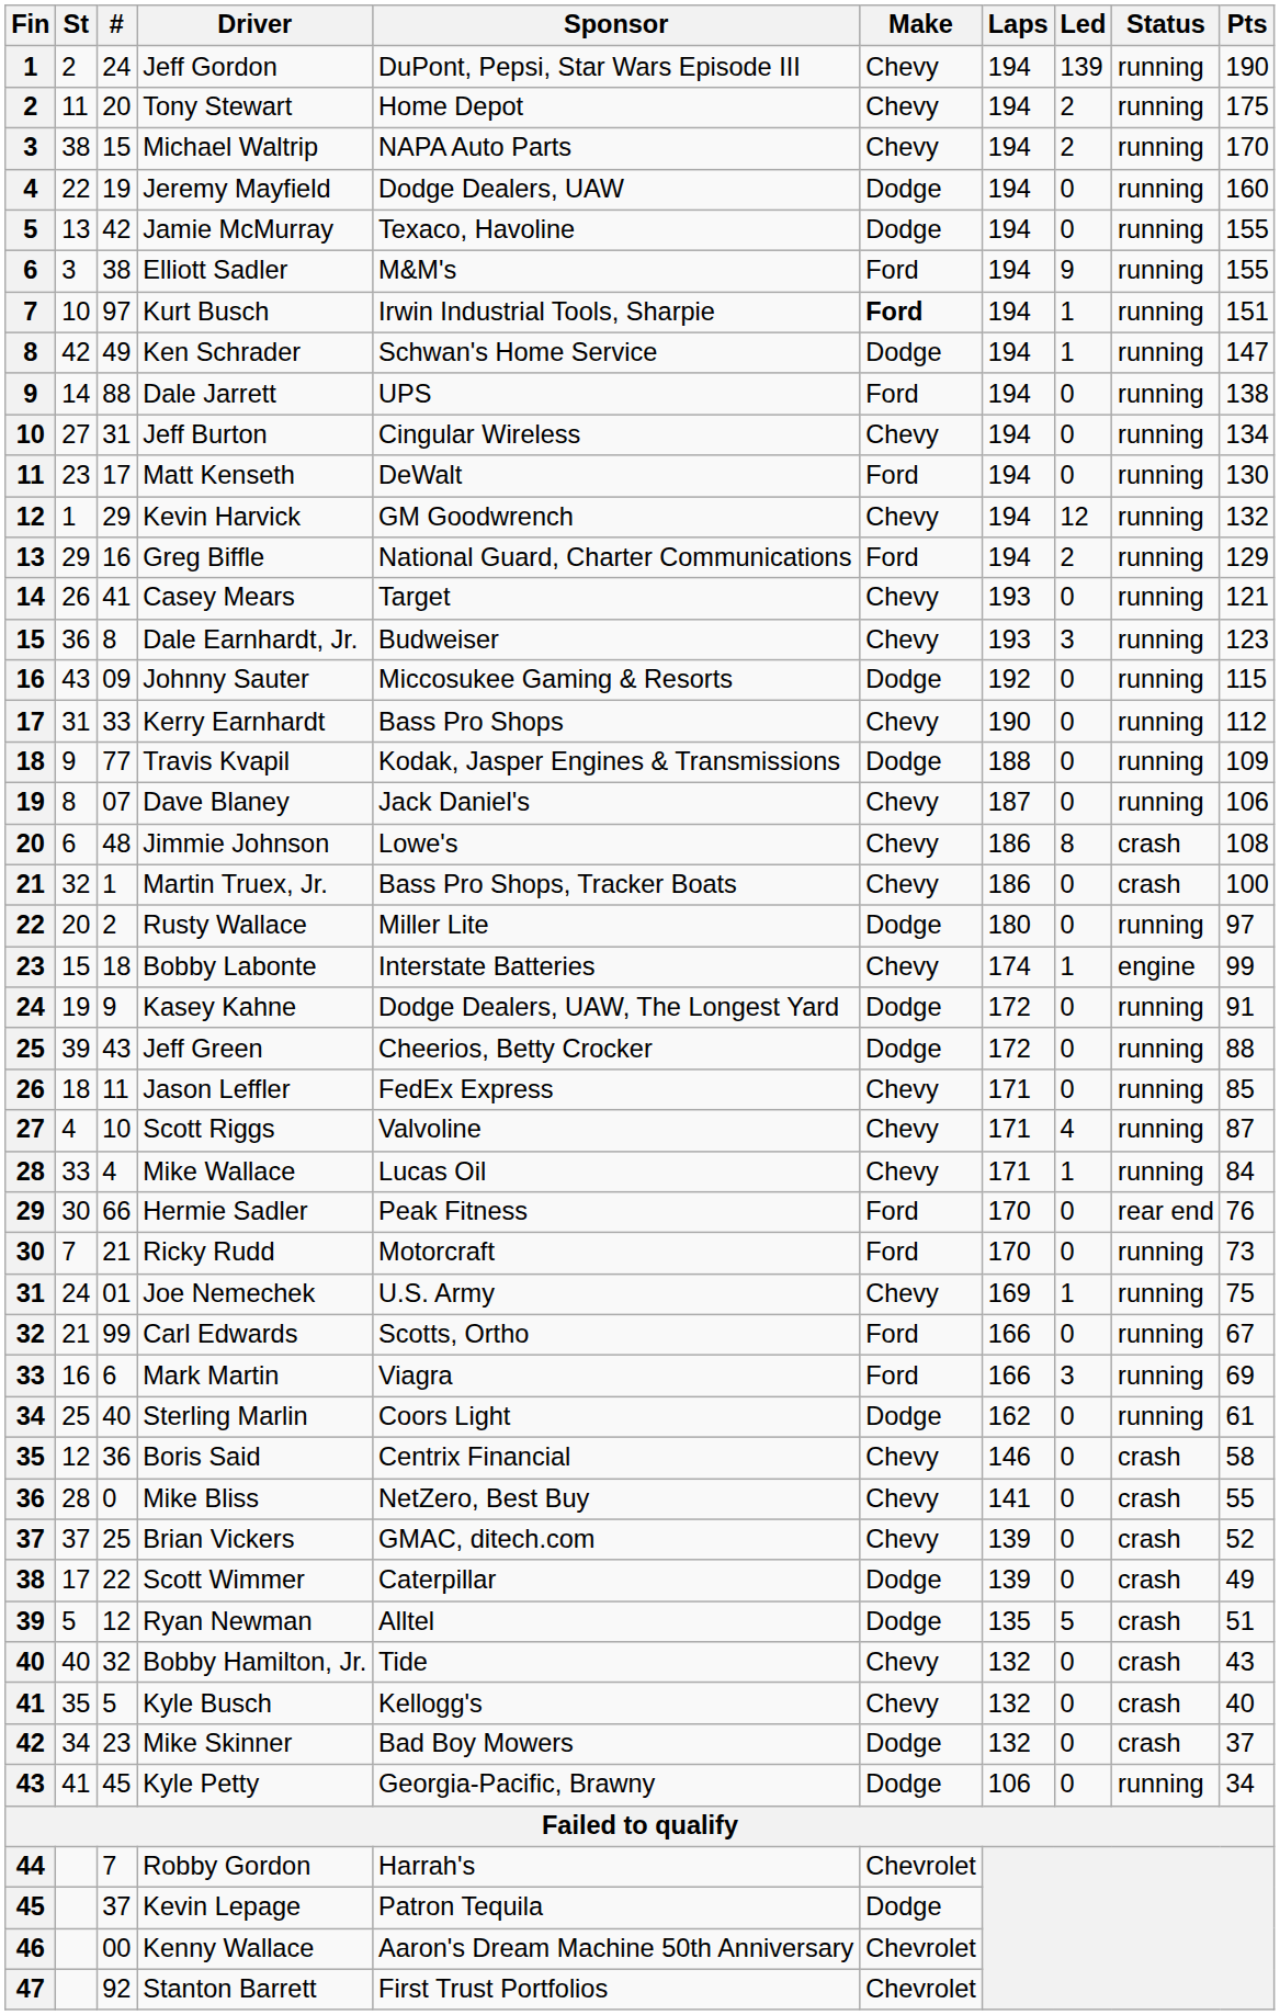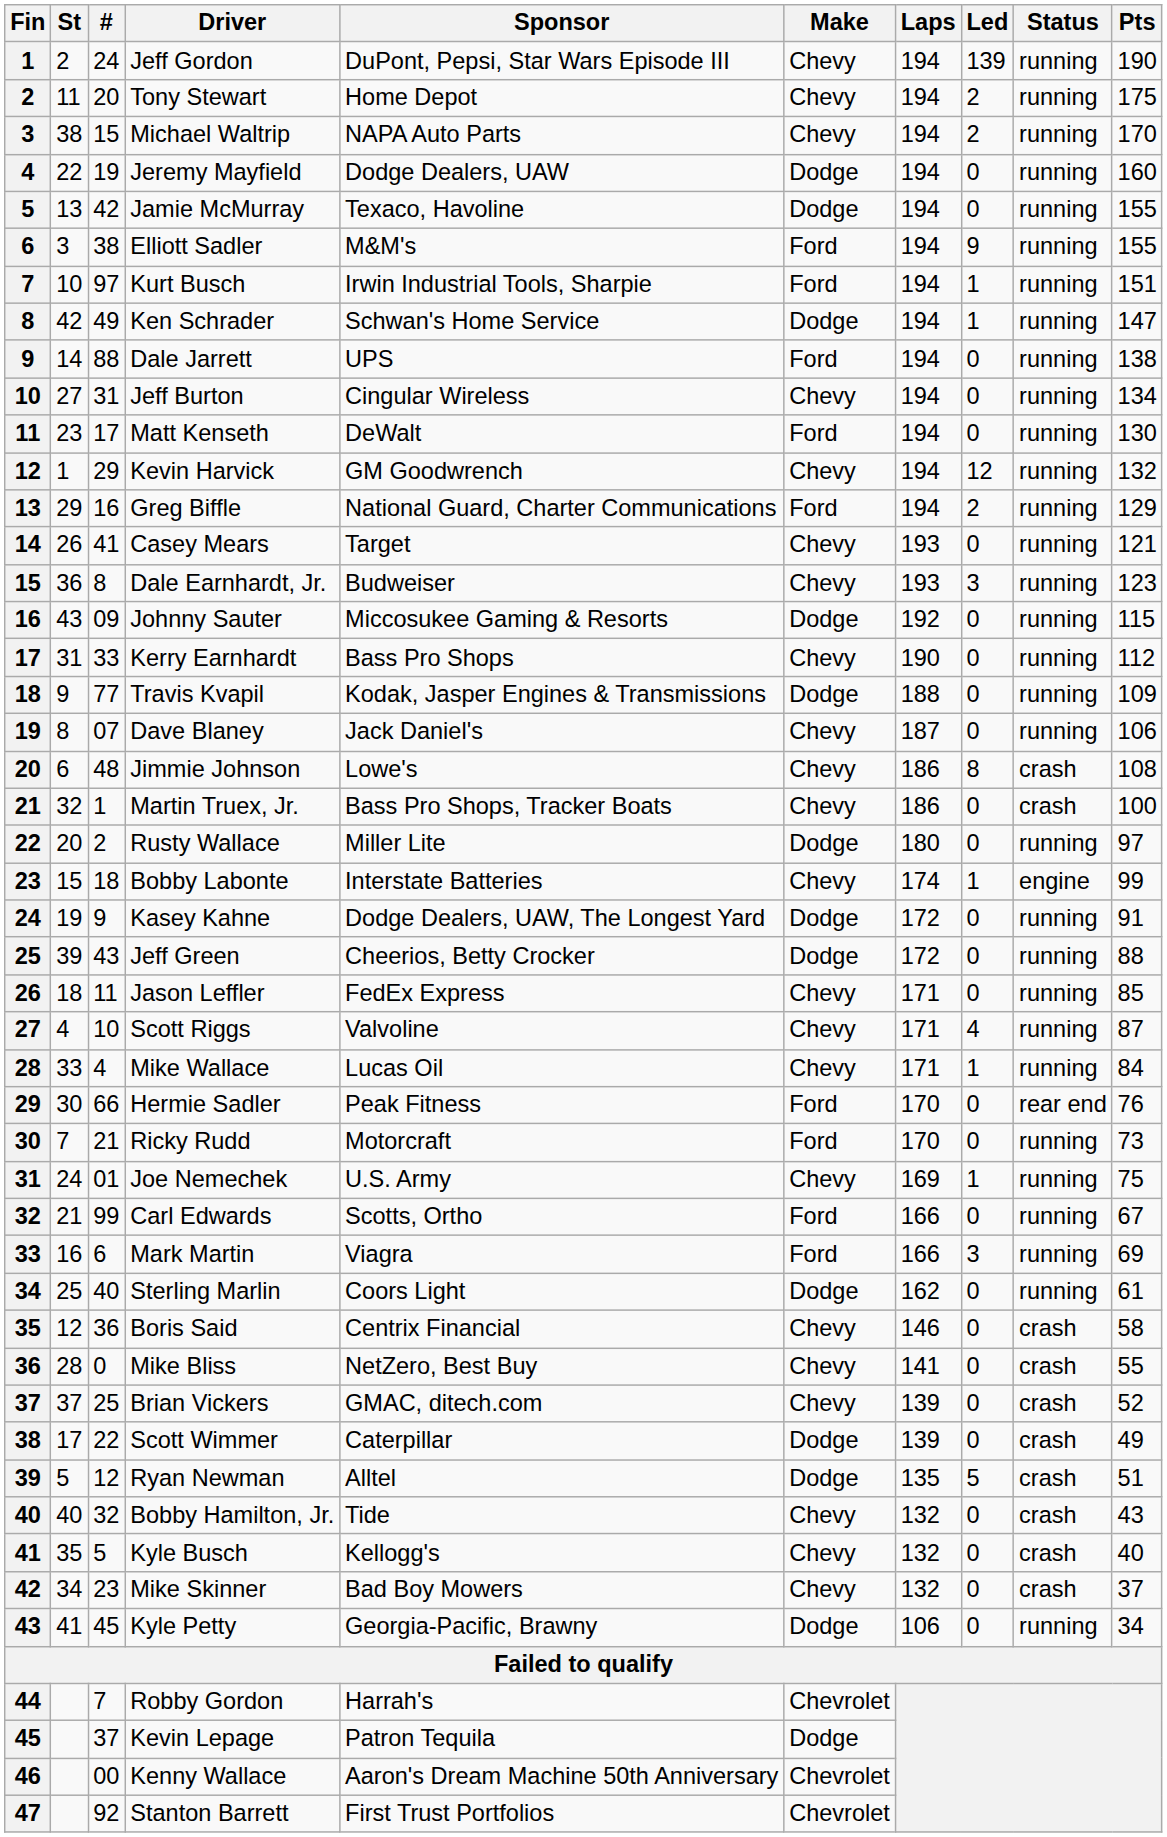 <table class="wikitable sortable">
 <tr>
 <th>Fin</th>
 <th>St</th>
 <th>#</th>
 <th>Driver</th>
 <th>Sponsor</th>
 <th>Make</th>
 <th>Laps</th>
 <th>Led</th>
 <th>Status</th>
 <th>Pts</th>
 </tr>
 <tr>
 <th>1</th>
 <td>2</td>
 <td>24</td>
 <td>Jeff Gordon</td>
 <td>DuPont, Pepsi, Star Wars Episode III</td>
 <td>Chevy</td>
 <td>194</td>
 <td>139</td>
 <td>running</td>
 <td>190</td>
 </tr>
 <tr>
 <th>2</th>
 <td>11</td>
 <td>20</td>
 <td>Tony Stewart</td>
 <td>Home Depot</td>
 <td>Chevy</td>
 <td>194</td>
 <td>2</td>
 <td>running</td>
 <td>175</td>
 </tr>
 <tr>
 <th>3</th>
 <td>38</td>
 <td>15</td>
 <td>Michael Waltrip</td>
 <td>NAPA Auto Parts</td>
 <td>Chevy</td>
 <td>194</td>
 <td>2</td>
 <td>running</td>
 <td>170</td>
 </tr>
 <tr>
 <th>4</th>
 <td>22</td>
 <td>19</td>
 <td>Jeremy Mayfield</td>
 <td>Dodge Dealers, UAW</td>
 <td>Dodge</td>
 <td>194</td>
 <td>0</td>
 <td>running</td>
 <td>160</td>
 </tr>
 <tr>
 <th>5</th>
 <td>13</td>
 <td>42</td>
 <td>Jamie McMurray</td>
 <td>Texaco, Havoline</td>
 <td>Dodge</td>
 <td>194</td>
 <td>0</td>
 <td>running</td>
 <td>155</td>
 </tr>
 <tr>
 <th>6</th>
 <td>3</td>
 <td>38</td>
 <td>Elliott Sadler</td>
 <td>M&M's</td>
 <td>Ford</td>
 <td>194</td>
 <td>9</td>
 <td>running</td>
 <td>155</td>
 </tr>
 <tr>
 <th>7</th>
 <td>10</td>
 <td>97</td>
 <td>Kurt Busch</td>
 <td>Irwin Industrial Tools, Sharpie</td>
-<td><strong>Ford</strong></td>
+<td>Ford</td>
 <td>194</td>
 <td>1</td>
 <td>running</td>
 <td>151</td>
 </tr>
 <tr>
 <th>8</th>
 <td>42</td>
 <td>49</td>
 <td>Ken Schrader</td>
 <td>Schwan's Home Service</td>
 <td>Dodge</td>
 <td>194</td>
 <td>1</td>
 <td>running</td>
 <td>147</td>
 </tr>
 <tr>
 <th>9</th>
 <td>14</td>
 <td>88</td>
 <td>Dale Jarrett</td>
 <td>UPS</td>
 <td>Ford</td>
 <td>194</td>
 <td>0</td>
 <td>running</td>
 <td>138</td>
 </tr>
 <tr>
 <th>10</th>
 <td>27</td>
 <td>31</td>
 <td>Jeff Burton</td>
 <td>Cingular Wireless</td>
 <td>Chevy</td>
 <td>194</td>
 <td>0</td>
 <td>running</td>
 <td>134</td>
 </tr>
 <tr>
 <th>11</th>
 <td>23</td>
 <td>17</td>
 <td>Matt Kenseth</td>
 <td>DeWalt</td>
 <td>Ford</td>
 <td>194</td>
 <td>0</td>
 <td>running</td>
 <td>130</td>
 </tr>
 <tr>
 <th>12</th>
 <td>1</td>
 <td>29</td>
 <td>Kevin Harvick</td>
 <td>GM Goodwrench</td>
 <td>Chevy</td>
 <td>194</td>
 <td>12</td>
 <td>running</td>
 <td>132</td>
 </tr>
 <tr>
 <th>13</th>
 <td>29</td>
 <td>16</td>
 <td>Greg Biffle</td>
 <td>National Guard, Charter Communications</td>
 <td>Ford</td>
 <td>194</td>
 <td>2</td>
 <td>running</td>
 <td>129</td>
 </tr>
 <tr>
 <th>14</th>
 <td>26</td>
 <td>41</td>
 <td>Casey Mears</td>
 <td>Target</td>
 <td>Chevy</td>
 <td>193</td>
 <td>0</td>
 <td>running</td>
 <td>121</td>
 </tr>
 <tr>
 <th>15</th>
 <td>36</td>
 <td>8</td>
 <td>Dale Earnhardt, Jr.</td>
 <td>Budweiser</td>
 <td>Chevy</td>
 <td>193</td>
 <td>3</td>
 <td>running</td>
 <td>123</td>
 </tr>
 <tr>
 <th>16</th>
 <td>43</td>
 <td>09</td>
 <td>Johnny Sauter</td>
 <td>Miccosukee Gaming & Resorts</td>
 <td>Dodge</td>
 <td>192</td>
 <td>0</td>
 <td>running</td>
 <td>115</td>
 </tr>
 <tr>
 <th>17</th>
 <td>31</td>
 <td>33</td>
 <td>Kerry Earnhardt</td>
 <td>Bass Pro Shops</td>
 <td>Chevy</td>
 <td>190</td>
 <td>0</td>
 <td>running</td>
 <td>112</td>
 </tr>
 <tr>
 <th>18</th>
 <td>9</td>
 <td>77</td>
 <td>Travis Kvapil</td>
 <td>Kodak, Jasper Engines & Transmissions</td>
 <td>Dodge</td>
 <td>188</td>
 <td>0</td>
 <td>running</td>
 <td>109</td>
 </tr>
 <tr>
 <th>19</th>
 <td>8</td>
 <td>07</td>
 <td>Dave Blaney</td>
 <td>Jack Daniel's</td>
 <td>Chevy</td>
 <td>187</td>
 <td>0</td>
 <td>running</td>
 <td>106</td>
 </tr>
 <tr>
 <th>20</th>
 <td>6</td>
 <td>48</td>
 <td>Jimmie Johnson</td>
 <td>Lowe's</td>
 <td>Chevy</td>
 <td>186</td>
 <td>8</td>
 <td>crash</td>
 <td>108</td>
 </tr>
 <tr>
 <th>21</th>
 <td>32</td>
 <td>1</td>
 <td>Martin Truex, Jr.</td>
 <td>Bass Pro Shops, Tracker Boats</td>
 <td>Chevy</td>
 <td>186</td>
 <td>0</td>
 <td>crash</td>
 <td>100</td>
 </tr>
 <tr>
 <th>22</th>
 <td>20</td>
 <td>2</td>
 <td>Rusty Wallace</td>
 <td>Miller Lite</td>
 <td>Dodge</td>
 <td>180</td>
 <td>0</td>
 <td>running</td>
 <td>97</td>
 </tr>
 <tr>
 <th>23</th>
 <td>15</td>
 <td>18</td>
 <td>Bobby Labonte</td>
 <td>Interstate Batteries</td>
 <td>Chevy</td>
 <td>174</td>
 <td>1</td>
 <td>engine</td>
 <td>99</td>
 </tr>
 <tr>
 <th>24</th>
 <td>19</td>
 <td>9</td>
 <td>Kasey Kahne</td>
 <td>Dodge Dealers, UAW, The Longest Yard</td>
 <td>Dodge</td>
 <td>172</td>
 <td>0</td>
 <td>running</td>
 <td>91</td>
 </tr>
 <tr>
 <th>25</th>
 <td>39</td>
 <td>43</td>
 <td>Jeff Green</td>
 <td>Cheerios, Betty Crocker</td>
 <td>Dodge</td>
 <td>172</td>
 <td>0</td>
 <td>running</td>
 <td>88</td>
 </tr>
 <tr>
 <th>26</th>
 <td>18</td>
 <td>11</td>
 <td>Jason Leffler</td>
 <td>FedEx Express</td>
 <td>Chevy</td>
 <td>171</td>
 <td>0</td>
 <td>running</td>
 <td>85</td>
 </tr>
 <tr>
 <th>27</th>
 <td>4</td>
 <td>10</td>
 <td>Scott Riggs</td>
 <td>Valvoline</td>
 <td>Chevy</td>
 <td>171</td>
 <td>4</td>
 <td>running</td>
 <td>87</td>
 </tr>
 <tr>
 <th>28</th>
 <td>33</td>
 <td>4</td>
 <td>Mike Wallace</td>
 <td>Lucas Oil</td>
 <td>Chevy</td>
 <td>171</td>
 <td>1</td>
 <td>running</td>
 <td>84</td>
 </tr>
 <tr>
 <th>29</th>
 <td>30</td>
 <td>66</td>
 <td>Hermie Sadler</td>
 <td>Peak Fitness</td>
 <td>Ford</td>
 <td>170</td>
 <td>0</td>
 <td>rear end</td>
 <td>76</td>
 </tr>
 <tr>
 <th>30</th>
 <td>7</td>
 <td>21</td>
 <td>Ricky Rudd</td>
 <td>Motorcraft</td>
 <td>Ford</td>
 <td>170</td>
 <td>0</td>
 <td>running</td>
 <td>73</td>
 </tr>
 <tr>
 <th>31</th>
 <td>24</td>
 <td>01</td>
 <td>Joe Nemechek</td>
 <td>U.S. Army</td>
 <td>Chevy</td>
 <td>169</td>
 <td>1</td>
 <td>running</td>
 <td>75</td>
 </tr>
 <tr>
 <th>32</th>
 <td>21</td>
 <td>99</td>
 <td>Carl Edwards</td>
 <td>Scotts, Ortho</td>
 <td>Ford</td>
 <td>166</td>
 <td>0</td>
 <td>running</td>
 <td>67</td>
 </tr>
 <tr>
 <th>33</th>
 <td>16</td>
 <td>6</td>
 <td>Mark Martin</td>
 <td>Viagra</td>
 <td>Ford</td>
 <td>166</td>
 <td>3</td>
 <td>running</td>
 <td>69</td>
 </tr>
 <tr>
 <th>34</th>
 <td>25</td>
 <td>40</td>
 <td>Sterling Marlin</td>
 <td>Coors Light</td>
 <td>Dodge</td>
 <td>162</td>
 <td>0</td>
 <td>running</td>
 <td>61</td>
 </tr>
 <tr>
 <th>35</th>
 <td>12</td>
 <td>36</td>
 <td>Boris Said</td>
 <td>Centrix Financial</td>
 <td>Chevy</td>
 <td>146</td>
 <td>0</td>
 <td>crash</td>
 <td>58</td>
 </tr>
 <tr>
 <th>36</th>
 <td>28</td>
 <td>0</td>
 <td>Mike Bliss</td>
 <td>NetZero, Best Buy</td>
 <td>Chevy</td>
 <td>141</td>
 <td>0</td>
 <td>crash</td>
 <td>55</td>
 </tr>
 <tr>
 <th>37</th>
 <td>37</td>
 <td>25</td>
 <td>Brian Vickers</td>
 <td>GMAC, ditech.com</td>
 <td>Chevy</td>
 <td>139</td>
 <td>0</td>
 <td>crash</td>
 <td>52</td>
 </tr>
 <tr>
 <th>38</th>
 <td>17</td>
 <td>22</td>
 <td>Scott Wimmer</td>
 <td>Caterpillar</td>
 <td>Dodge</td>
 <td>139</td>
 <td>0</td>
 <td>crash</td>
 <td>49</td>
 </tr>
 <tr>
 <th>39</th>
 <td>5</td>
 <td>12</td>
 <td>Ryan Newman</td>
 <td>Alltel</td>
 <td>Dodge</td>
 <td>135</td>
 <td>5</td>
 <td>crash</td>
 <td>51</td>
 </tr>
 <tr>
 <th>40</th>
 <td>40</td>
 <td>32</td>
 <td>Bobby Hamilton, Jr.</td>
 <td>Tide</td>
 <td>Chevy</td>
 <td>132</td>
 <td>0</td>
 <td>crash</td>
 <td>43</td>
 </tr>
 <tr>
 <th>41</th>
 <td>35</td>
 <td>5</td>
 <td>Kyle Busch</td>
 <td>Kellogg's</td>
 <td>Chevy</td>
 <td>132</td>
 <td>0</td>
 <td>crash</td>
 <td>40</td>
 </tr>
 <tr>
 <th>42</th>
 <td>34</td>
 <td>23</td>
 <td>Mike Skinner</td>
 <td>Bad Boy Mowers</td>
-<td>Dodge</td>
+<td>Chevy</td>
 <td>132</td>
 <td>0</td>
 <td>crash</td>
 <td>37</td>
 </tr>
 <tr>
 <th>43</th>
 <td>41</td>
 <td>45</td>
 <td>Kyle Petty</td>
 <td>Georgia-Pacific, Brawny</td>
 <td>Dodge</td>
 <td>106</td>
 <td>0</td>
 <td>running</td>
 <td>34</td>
 </tr>
 <tr>
 <th colspan="10">Failed to qualify</th>
 </tr>
 <tr>
 <th>44</th>
 <td></td>
 <td>7</td>
 <td>Robby Gordon</td>
 <td>Harrah's</td>
 <td>Chevrolet</td>
 <th colspan="4" rowspan="4"></th>
 </tr>
 <tr>
 <th>45</th>
 <td></td>
 <td>37</td>
 <td>Kevin Lepage</td>
 <td>Patron Tequila</td>
 <td>Dodge</td>
 </tr>
 <tr>
 <th>46</th>
 <td></td>
 <td>00</td>
 <td>Kenny Wallace</td>
 <td>Aaron's Dream Machine 50th Anniversary</td>
 <td>Chevrolet</td>
 </tr>
 <tr>
 <th>47</th>
 <td></td>
 <td>92</td>
 <td>Stanton Barrett</td>
 <td>First Trust Portfolios</td>
 <td>Chevrolet</td>
 </tr>
 </table>
